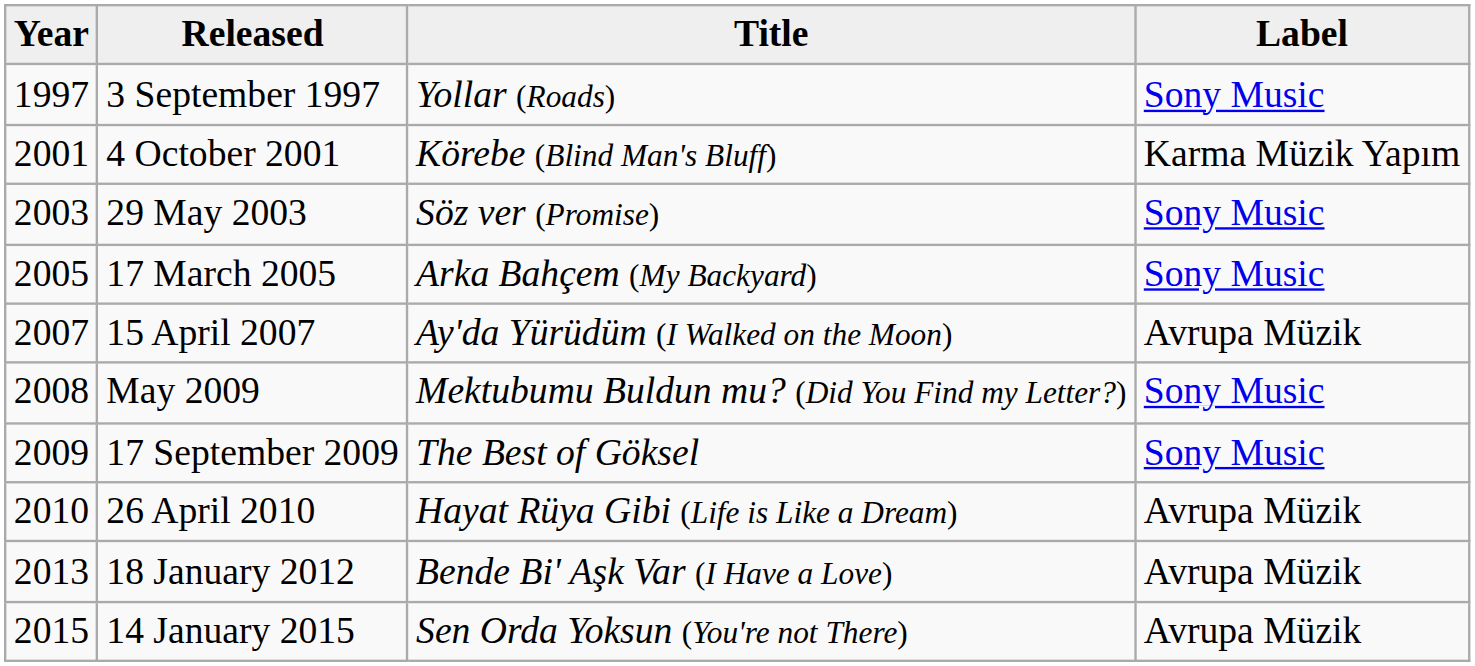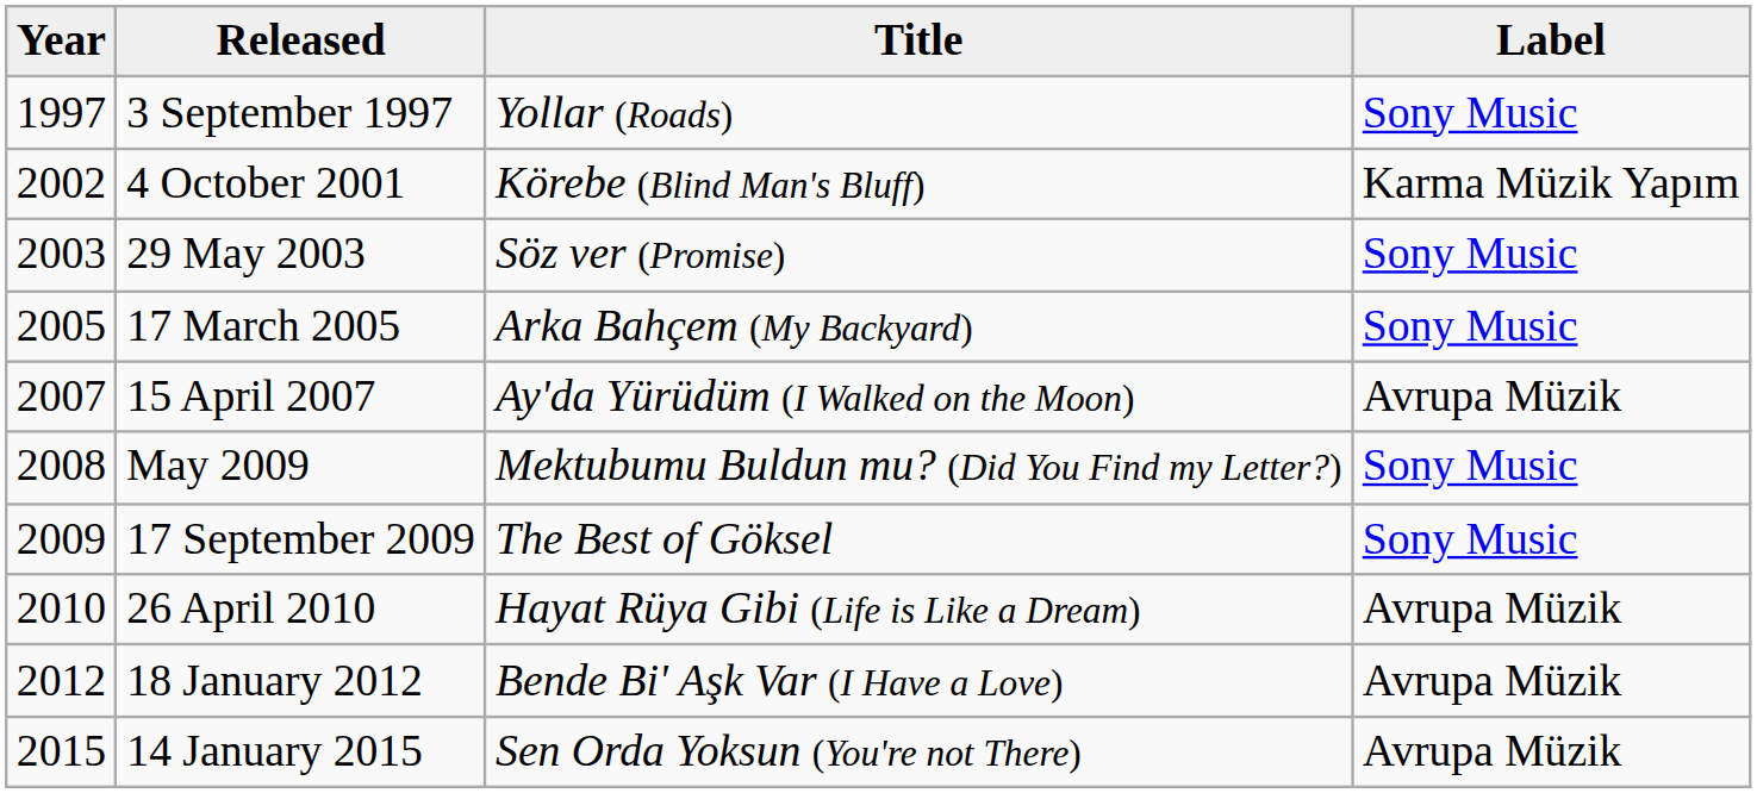 <table class="wikitable">
 <tr>
 <th style="background:#efefef;">Year</th>
 <th style="background:#efefef;">Released</th>
 <th style="background:#efefef;">Title</th>
 <th style="background:#efefef;">Label</th>
 </tr>
 <tr>
 <td>1997</td>
 <td>3 September 1997</td>
 <td><em>Yollar</em> <small>(<em>Roads</em>)</small></td>
 <td><a href='#'>Sony Music</a></td>
 </tr>
 <tr>
-<td>2001</td>
+<td>2002</td>
 <td>4 October 2001</td>
 <td><em>Körebe</em> <small>(<em>Blind Man's Bluff</em>)</small></td>
 <td>Karma Müzik Yapım</td>
 </tr>
 <tr>
 <td>2003</td>
 <td>29 May 2003</td>
 <td><em>Söz ver</em> <small>(<em>Promise</em>)</small></td>
 <td><a href='#'>Sony Music</a></td>
 </tr>
 <tr>
 <td>2005</td>
 <td>17 March 2005</td>
 <td><em>Arka Bahçem</em> <small>(<em>My Backyard</em>)</small></td>
 <td><a href='#'>Sony Music</a></td>
 </tr>
 <tr>
 <td>2007</td>
 <td>15 April 2007</td>
 <td><em>Ay'da Yürüdüm</em> <small>(<em>I Walked on the Moon</em>)</small></td>
 <td>Avrupa Müzik</td>
 </tr>
 <tr>
 <td>2008</td>
 <td>May 2009</td>
 <td><em>Mektubumu Buldun mu?</em> <small>(<em>Did You Find my Letter?</em>)</small></td>
 <td><a href='#'>Sony Music</a></td>
 </tr>
 <tr>
 <td>2009</td>
 <td>17 September 2009</td>
 <td><em>The Best of Göksel</em></td>
 <td><a href='#'>Sony Music</a></td>
 </tr>
 <tr>
 <td>2010</td>
 <td>26 April 2010</td>
 <td><em>Hayat Rüya Gibi</em> <small>(<em>Life is Like a Dream</em>)</small></td>
 <td>Avrupa Müzik</td>
 </tr>
 <tr>
-<td>2013</td>
+<td>2012</td>
 <td>18 January 2012</td>
 <td><em>Bende Bi' Aşk Var</em> <small>(<em>I Have a Love</em>)</small></td>
 <td>Avrupa Müzik</td>
 </tr>
 <tr>
 <td>2015</td>
 <td>14 January 2015</td>
 <td><em>Sen Orda Yoksun</em> <small>(<em>You're not There</em>)</small></td>
 <td>Avrupa Müzik</td>
 </tr>
 </table>
